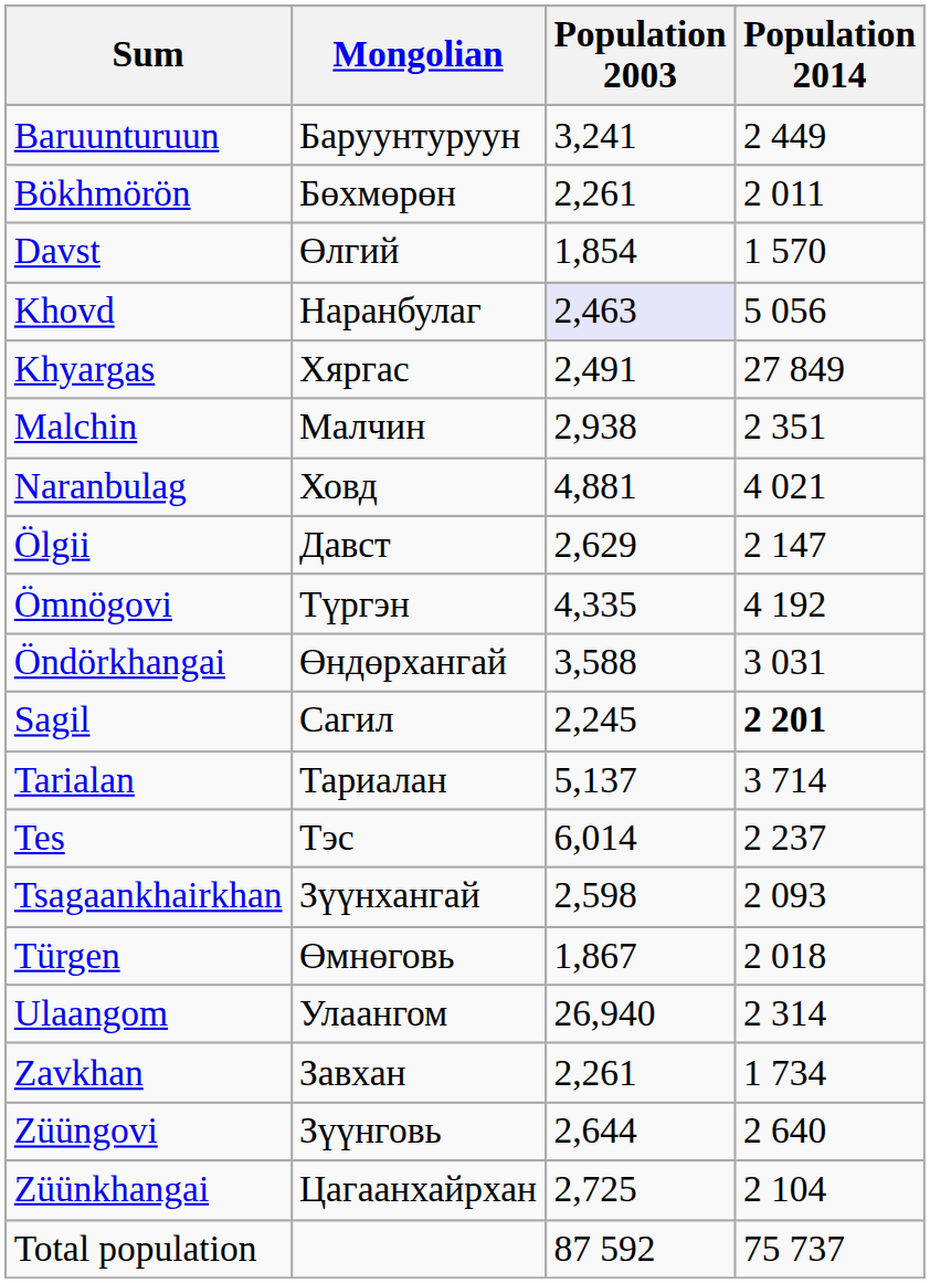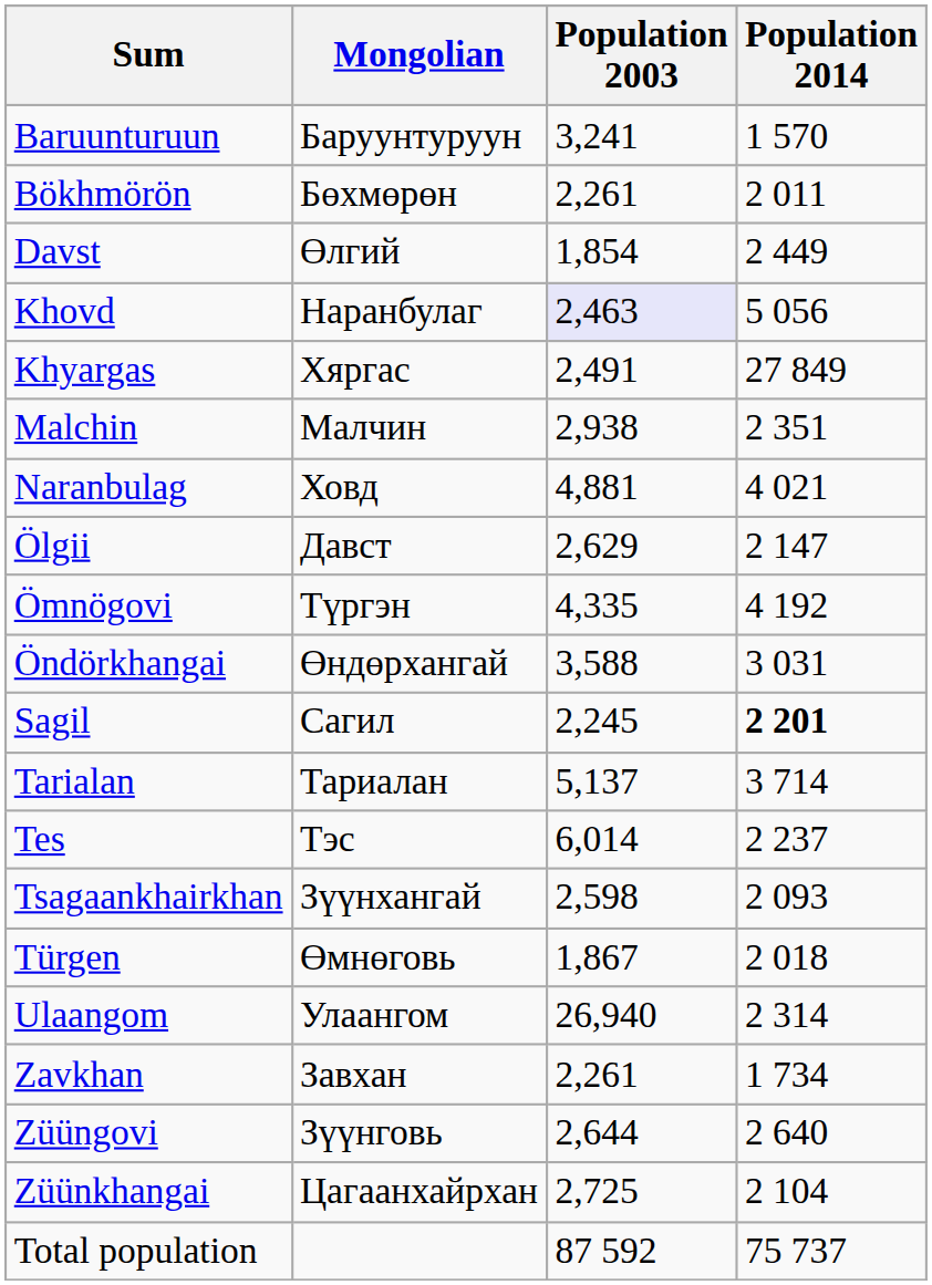 <table class="wikitable">
 <tr>
 </tr>
 <tr>
 <th>Sum</th>
 <th><a href='#'>Mongolian</a></th>
 <th>Population<br>2003</th>
 <th>Population<br>2014</th>
 </tr>
 <tr>
 <td><a href='#'>Baruunturuun</a></td>
 <td>Баруунтуруун</td>
 <td>3,241</td>
-<td>2 449</td>
+<td>1 570</td>
 </tr>
 <tr>
 <td><a href='#'>Bökhmörön</a></td>
 <td>Бөхмөрөн</td>
 <td>2,261</td>
 <td>2 011</td>
 </tr>
 <tr>
 <td><a href='#'>Davst</a></td>
 <td>Өлгий</td>
 <td>1,854</td>
-<td>1 570</td>
+<td>2 449</td>
 </tr>
 <tr>
 <td><a href='#'>Khovd</a></td>
 <td>Наранбулаг</td>
 <td style="background: lavender;">2,463</td>
 <td>5 056</td>
 </tr>
 <tr>
 <td><a href='#'>Khyargas</a></td>
 <td>Хяргас</td>
 <td>2,491</td>
 <td>27 849</td>
 </tr>
 <tr>
 <td><a href='#'>Malchin</a></td>
 <td>Малчин</td>
 <td>2,938</td>
 <td>2 351</td>
 </tr>
 <tr>
 <td><a href='#'>Naranbulag</a></td>
 <td>Ховд</td>
 <td>4,881</td>
 <td>4 021</td>
 </tr>
 <tr>
 <td><a href='#'>Ölgii</a></td>
 <td>Давст</td>
 <td>2,629</td>
 <td>2 147</td>
 </tr>
 <tr>
 <td><a href='#'>Ömnögovi</a></td>
 <td>Түргэн</td>
 <td>4,335</td>
 <td>4 192</td>
 </tr>
 <tr>
 <td><a href='#'>Öndörkhangai</a></td>
 <td>Өндөрхангай</td>
 <td>3,588</td>
 <td>3 031</td>
 </tr>
 <tr>
 <td><a href='#'>Sagil</a></td>
 <td>Сагил</td>
 <td>2,245</td>
 <td><strong>2 201</strong></td>
 </tr>
 <tr>
 <td><a href='#'>Tarialan</a></td>
 <td>Тариалан</td>
 <td>5,137</td>
 <td>3 714</td>
 </tr>
 <tr>
 <td><a href='#'>Tes</a></td>
 <td>Тэс</td>
 <td>6,014</td>
 <td>2 237</td>
 </tr>
 <tr>
 <td><a href='#'>Tsagaankhairkhan</a></td>
 <td>Зүүнхангай</td>
 <td>2,598</td>
 <td>2 093</td>
 </tr>
 <tr>
 <td><a href='#'>Türgen</a></td>
 <td>Өмнөговь</td>
 <td>1,867</td>
 <td>2 018</td>
 </tr>
 <tr>
 <td><a href='#'>Ulaangom</a></td>
 <td>Улаангом</td>
 <td>26,940</td>
 <td>2 314</td>
 </tr>
 <tr>
 <td><a href='#'>Zavkhan</a></td>
 <td>Завхан</td>
 <td>2,261</td>
 <td>1 734</td>
 </tr>
 <tr>
 <td><a href='#'>Züüngovi</a></td>
 <td>Зүүнговь</td>
 <td>2,644</td>
 <td>2 640</td>
 </tr>
 <tr>
 <td><a href='#'>Züünkhangai</a></td>
 <td>Цагаанхайрхан</td>
 <td>2,725</td>
 <td>2 104</td>
 </tr>
 <tr>
 <td>Total population</td>
 <td></td>
 <td>87 592</td>
 <td>75 737</td>
 </tr>
 <tr>
 </tr>
 </table>
